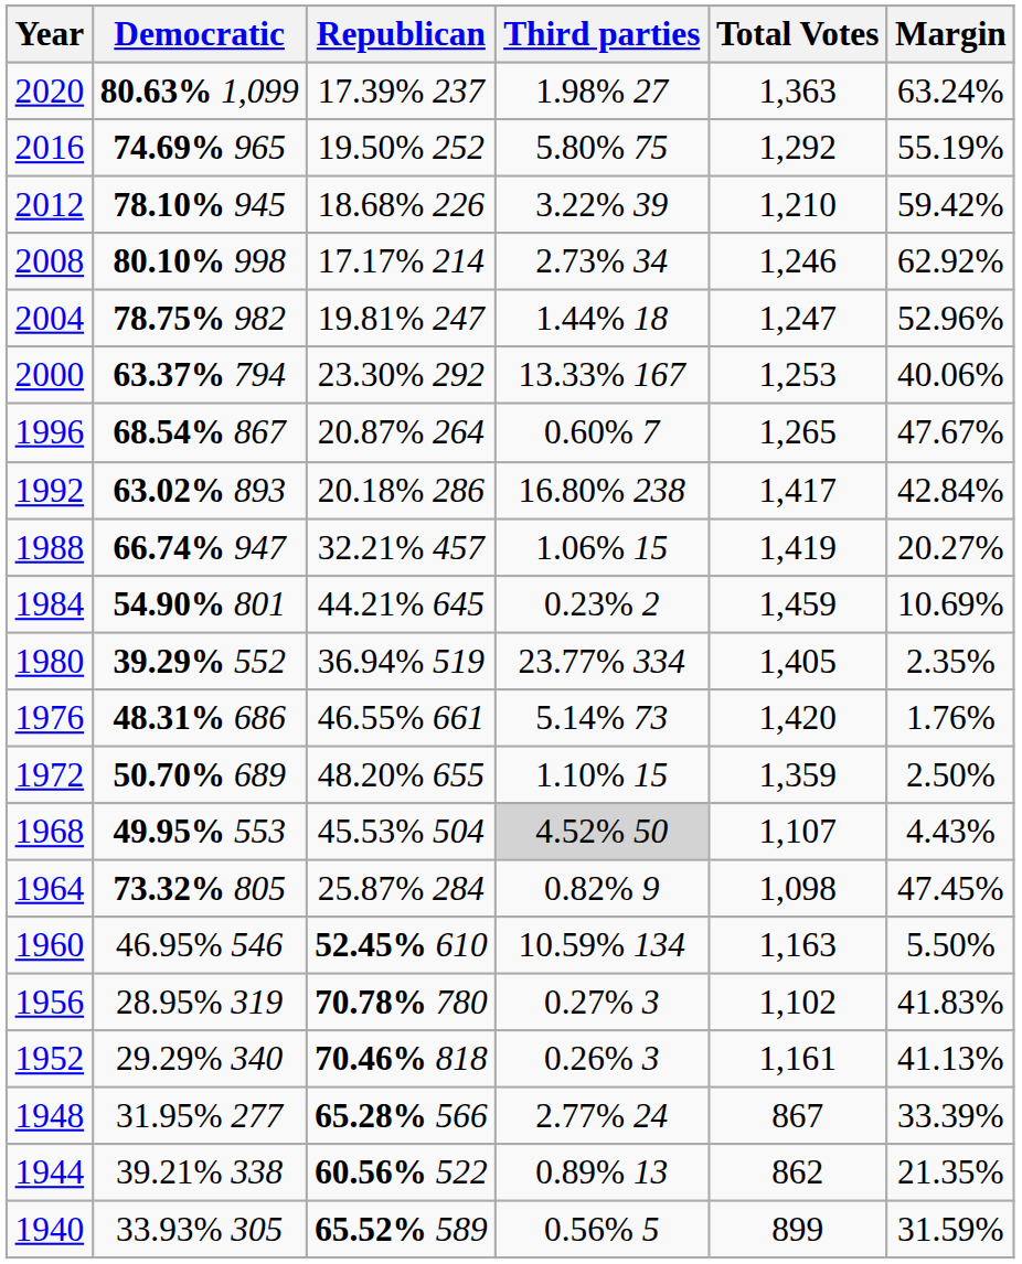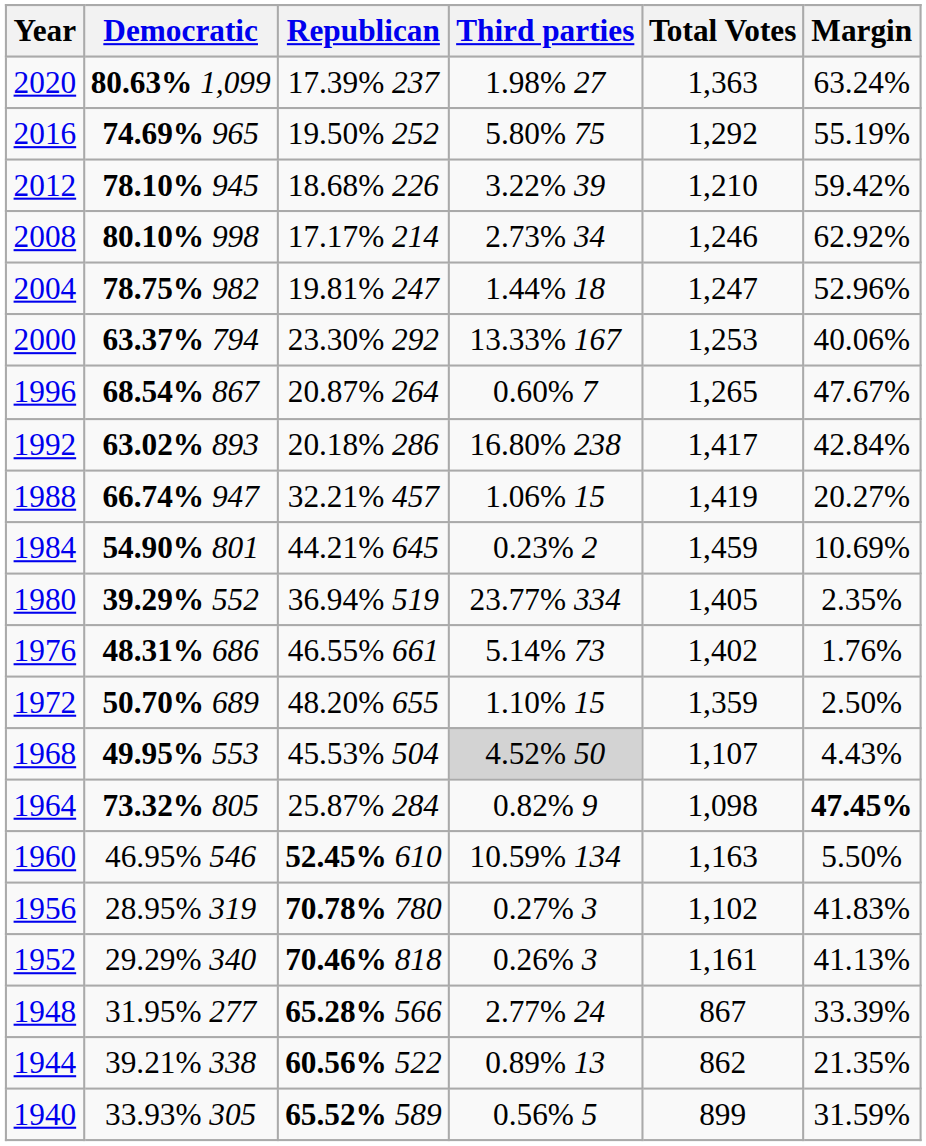 <table class="wikitable mw-collapsible" style="float:center; margin:1em; font-size:95%;">
 <tr style="background:lightgrey;">
 <th>Year</th>
 <th><a href='#'>Democratic</a></th>
 <th><a href='#'>Republican</a></th>
 <th><a href='#'>Third parties</a></th>
 <th>Total Votes</th>
 <th>Margin</th>
 </tr>
 <tr>
 <td align="center" ><a href='#'>2020</a></td>
 <td align="center" ><strong>80.63%</strong> <em>1,099</em></td>
 <td align="center" >17.39% <em>237</em></td>
 <td align="center" >1.98% <em>27</em></td>
 <td align="center" >1,363</td>
 <td align="center" >63.24%</td>
 </tr>
 <tr>
 <td align="center" ><a href='#'>2016</a></td>
 <td align="center" ><strong>74.69%</strong> <em>965</em></td>
 <td align="center" >19.50% <em>252</em></td>
 <td align="center" >5.80% <em>75</em></td>
 <td align="center" >1,292</td>
 <td align="center" >55.19%</td>
 </tr>
 <tr>
 <td align="center" ><a href='#'>2012</a></td>
 <td align="center" ><strong>78.10%</strong> <em>945</em></td>
 <td align="center" >18.68% <em>226</em></td>
 <td align="center" >3.22% <em>39</em></td>
 <td align="center" >1,210</td>
 <td align="center" >59.42%</td>
 </tr>
 <tr>
 <td align="center" ><a href='#'>2008</a></td>
 <td align="center" ><strong>80.10%</strong> <em>998</em></td>
 <td align="center" >17.17% <em>214</em></td>
 <td align="center" >2.73% <em>34</em></td>
 <td align="center" >1,246</td>
 <td align="center" >62.92%</td>
 </tr>
 <tr>
 <td align="center" ><a href='#'>2004</a></td>
 <td align="center" ><strong>78.75%</strong> <em>982</em></td>
 <td align="center" >19.81% <em>247</em></td>
 <td align="center" >1.44% <em>18</em></td>
 <td align="center" >1,247</td>
 <td align="center" >52.96%</td>
 </tr>
 <tr>
 <td align="center" ><a href='#'>2000</a></td>
 <td align="center" ><strong>63.37%</strong> <em>794</em></td>
 <td align="center" >23.30% <em>292</em></td>
 <td align="center" >13.33% <em>167</em></td>
 <td align="center" >1,253</td>
 <td align="center" >40.06%</td>
 </tr>
 <tr>
 <td align="center" ><a href='#'>1996</a></td>
 <td align="center" ><strong>68.54%</strong> <em>867</em></td>
 <td align="center" >20.87% <em>264</em></td>
 <td align="center" >0.60% <em>7</em></td>
 <td align="center" >1,265</td>
 <td align="center" >47.67%</td>
 </tr>
 <tr>
 <td align="center" ><a href='#'>1992</a></td>
 <td align="center" ><strong>63.02%</strong> <em>893</em></td>
 <td align="center" >20.18% <em>286</em></td>
 <td align="center" >16.80% <em>238</em></td>
 <td align="center" >1,417</td>
 <td align="center" >42.84%</td>
 </tr>
 <tr>
 <td align="center" ><a href='#'>1988</a></td>
 <td align="center" ><strong>66.74%</strong> <em>947</em></td>
 <td align="center" >32.21% <em>457</em></td>
 <td align="center" >1.06% <em>15</em></td>
 <td align="center" >1,419</td>
 <td align="center" >20.27%</td>
 </tr>
 <tr>
 <td align="center" ><a href='#'>1984</a></td>
 <td align="center" ><strong>54.90%</strong> <em>801</em></td>
 <td align="center" >44.21% <em>645</em></td>
 <td align="center" >0.23% <em>2</em></td>
 <td align="center" >1,459</td>
 <td align="center" >10.69%</td>
 </tr>
 <tr>
 <td align="center" ><a href='#'>1980</a></td>
 <td align="center" ><strong>39.29%</strong> <em>552</em></td>
 <td align="center" >36.94% <em>519</em></td>
 <td align="center" >23.77% <em>334</em></td>
 <td align="center" >1,405</td>
 <td align="center" >2.35%</td>
 </tr>
 <tr>
 <td align="center" ><a href='#'>1976</a></td>
 <td align="center" ><strong>48.31%</strong> <em>686</em></td>
 <td align="center" >46.55% <em>661</em></td>
 <td align="center" >5.14% <em>73</em></td>
-<td align="center" >1,420</td>
+<td align="center" >1,402</td>
 <td align="center" >1.76%</td>
 </tr>
 <tr>
 <td align="center" ><a href='#'>1972</a></td>
 <td align="center" ><strong>50.70%</strong> <em>689</em></td>
 <td align="center" >48.20% <em>655</em></td>
 <td align="center" >1.10% <em>15</em></td>
 <td align="center" >1,359</td>
 <td align="center" >2.50%</td>
 </tr>
 <tr>
 <td align="center" ><a href='#'>1968</a></td>
 <td align="center" ><strong>49.95%</strong> <em>553</em></td>
 <td align="center" >45.53% <em>504</em></td>
 <td align="center"  style="background: lightgrey;">4.52% <em>50</em></td>
 <td align="center" >1,107</td>
 <td align="center" >4.43%</td>
 </tr>
 <tr>
 <td align="center" ><a href='#'>1964</a></td>
 <td align="center" ><strong>73.32%</strong> <em>805</em></td>
 <td align="center" >25.87% <em>284</em></td>
 <td align="center" >0.82% <em>9</em></td>
 <td align="center" >1,098</td>
-<td align="center" >47.45%</td>
+<td align="center" ><strong>47.45%</strong></td>
 </tr>
 <tr>
 <td align="center" ><a href='#'>1960</a></td>
 <td align="center" >46.95% <em>546</em></td>
 <td align="center" ><strong>52.45%</strong> <em>610</em></td>
 <td align="center" >10.59% <em>134</em></td>
 <td align="center" >1,163</td>
 <td align="center" >5.50%</td>
 </tr>
 <tr>
 <td align="center" ><a href='#'>1956</a></td>
 <td align="center" >28.95% <em>319</em></td>
 <td align="center" ><strong>70.78%</strong> <em>780</em></td>
 <td align="center" >0.27% <em>3</em></td>
 <td align="center" >1,102</td>
 <td align="center" >41.83%</td>
 </tr>
 <tr>
 <td align="center" ><a href='#'>1952</a></td>
 <td align="center" >29.29% <em>340</em></td>
 <td align="center" ><strong>70.46%</strong> <em>818</em></td>
 <td align="center" >0.26% <em>3</em></td>
 <td align="center" >1,161</td>
 <td align="center" >41.13%</td>
 </tr>
 <tr>
 <td align="center" ><a href='#'>1948</a></td>
 <td align="center" >31.95% <em>277</em></td>
 <td align="center" ><strong>65.28%</strong> <em>566</em></td>
 <td align="center" >2.77% <em>24</em></td>
 <td align="center" >867</td>
 <td align="center" >33.39%</td>
 </tr>
 <tr>
 <td align="center" ><a href='#'>1944</a></td>
 <td align="center" >39.21% <em>338</em></td>
 <td align="center" ><strong>60.56%</strong> <em>522</em></td>
 <td align="center" >0.89% <em>13</em></td>
 <td align="center" >862</td>
 <td align="center" >21.35%</td>
 </tr>
 <tr>
 <td align="center" ><a href='#'>1940</a></td>
 <td align="center" >33.93% <em>305</em></td>
 <td align="center" ><strong>65.52%</strong> <em>589</em></td>
 <td align="center" >0.56% <em>5</em></td>
 <td align="center" >899</td>
 <td align="center" >31.59%</td>
 </tr>
 </table>
